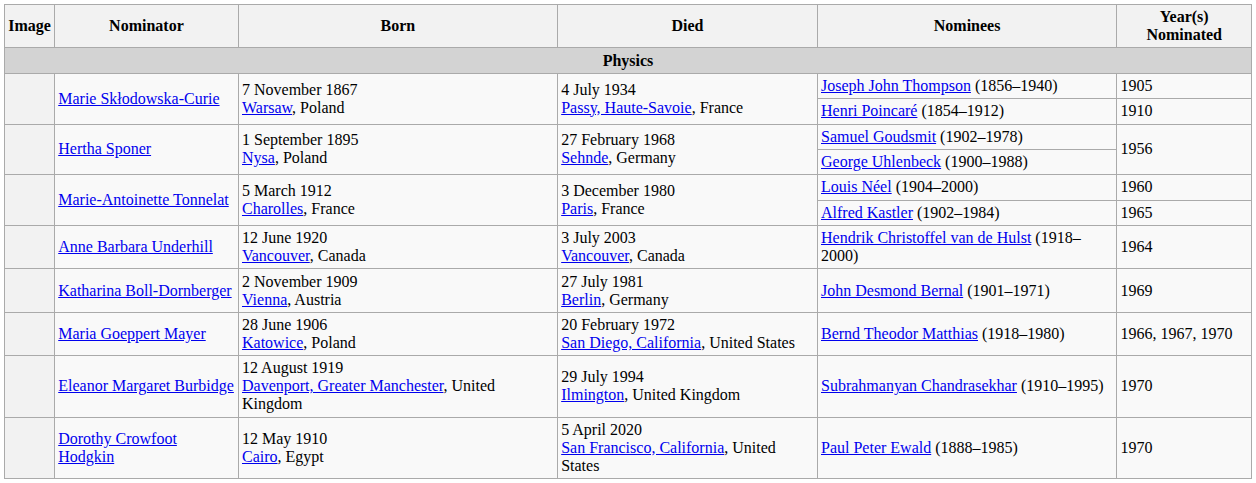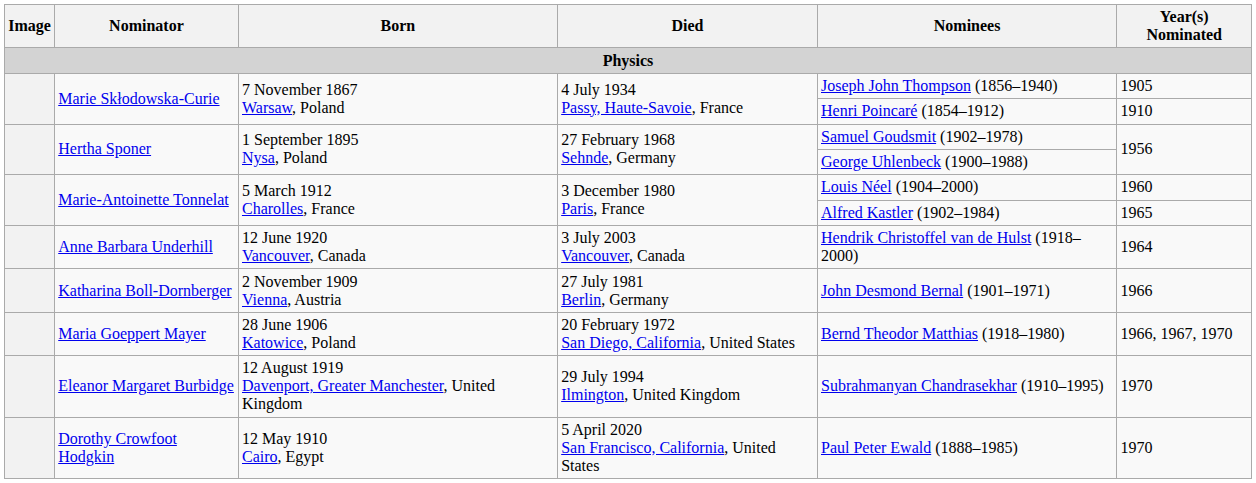 <table class="wikitable sortable">
 <tr>
 <th>Image</th>
 <th>Nominator</th>
 <th>Born</th>
 <th>Died</th>
 <th>Nominees</th>
 <th>Year(s) Nominated</th>
 </tr>
 <tr>
 <td colspan=7 align=center style="background:lightgray;white-space:nowrap"><strong>Physics</strong></td>
 </tr>
 <tr>
 <th rowspan=2!scope="row"></th>
 <td rowspan=2><a href='#'>Marie Skłodowska-Curie</a></td>
 <td rowspan=2>7 November 1867 <br> <a href='#'>Warsaw</a>, Poland</td>
 <td rowspan=2>4 July 1934 <br> <a href='#'>Passy, Haute-Savoie</a>, France</td>
 <td><a href='#'>Joseph John Thompson</a> (1856–1940)</td>
 <td>1905</td>
 </tr>
 <tr>
 <td><a href='#'>Henri Poincaré</a> (1854–1912)</td>
 <td>1910</td>
 </tr>
 <tr>
 <th rowspan=2!scope="row"></th>
 <td rowspan=2><a href='#'>Hertha Sponer</a></td>
 <td rowspan=2>1 September 1895 <br> <a href='#'>Nysa</a>, Poland</td>
 <td rowspan=2>27 February 1968 <br> <a href='#'>Sehnde</a>, Germany</td>
 <td><a href='#'>Samuel Goudsmit</a> (1902–1978)</td>
 <td rowspan=2>1956</td>
 </tr>
 <tr>
 <td><a href='#'>George Uhlenbeck</a> (1900–1988)</td>
 </tr>
 <tr>
 <th rowspan=2!scope="row"></th>
 <td rowspan=2><a href='#'>Marie-Antoinette Tonnelat</a></td>
 <td rowspan=2>5 March 1912 <br> <a href='#'>Charolles</a>, France</td>
 <td rowspan=2>3 December 1980 <br> <a href='#'>Paris</a>, France</td>
 <td><a href='#'>Louis Néel</a> (1904–2000)</td>
 <td>1960</td>
 </tr>
 <tr>
 <td><a href='#'>Alfred Kastler</a> (1902–1984)</td>
 <td>1965</td>
 </tr>
 <tr>
 <th scope="row"></th>
 <td><a href='#'>Anne Barbara Underhill</a></td>
 <td>12 June 1920 <br> <a href='#'>Vancouver</a>, Canada</td>
 <td>3 July 2003 <br> <a href='#'>Vancouver</a>, Canada</td>
 <td><a href='#'>Hendrik Christoffel van de Hulst</a> (1918–2000)</td>
 <td>1964</td>
 </tr>
 <tr>
 <th scope="row"></th>
 <td><a href='#'>Katharina Boll-Dornberger</a></td>
 <td>2 November 1909 <br> <a href='#'>Vienna</a>, Austria</td>
 <td>27 July 1981 <br> <a href='#'>Berlin</a>, Germany</td>
 <td><a href='#'>John Desmond Bernal</a> (1901–1971)</td>
-<td>1969</td>
+<td>1966</td>
 </tr>
 <tr>
 <th scope="row"></th>
 <td><a href='#'>Maria Goeppert Mayer</a></td>
 <td>28 June 1906 <br> <a href='#'>Katowice</a>, Poland</td>
 <td>20 February 1972 <br> <a href='#'>San Diego, California</a>, United States</td>
 <td><a href='#'>Bernd Theodor Matthias</a> (1918–1980)</td>
 <td>1966, 1967, 1970</td>
 </tr>
 <tr>
 <th scope="row"></th>
 <td><a href='#'>Eleanor Margaret Burbidge</a></td>
 <td>12 August 1919 <br> <a href='#'>Davenport, Greater Manchester</a>, United Kingdom</td>
 <td>29 July 1994 <br> <a href='#'>Ilmington</a>, United Kingdom</td>
 <td><a href='#'>Subrahmanyan Chandrasekhar</a> (1910–1995)</td>
 <td>1970</td>
 </tr>
 <tr>
 <th scope="row"></th>
 <td><a href='#'>Dorothy Crowfoot Hodgkin</a></td>
 <td>12 May 1910 <br> <a href='#'>Cairo</a>, Egypt</td>
 <td>5 April 2020 <br> <a href='#'>San Francisco, California</a>, United States</td>
 <td><a href='#'>Paul Peter Ewald</a> (1888–1985)</td>
 <td>1970</td>
 </tr>
 </table>
